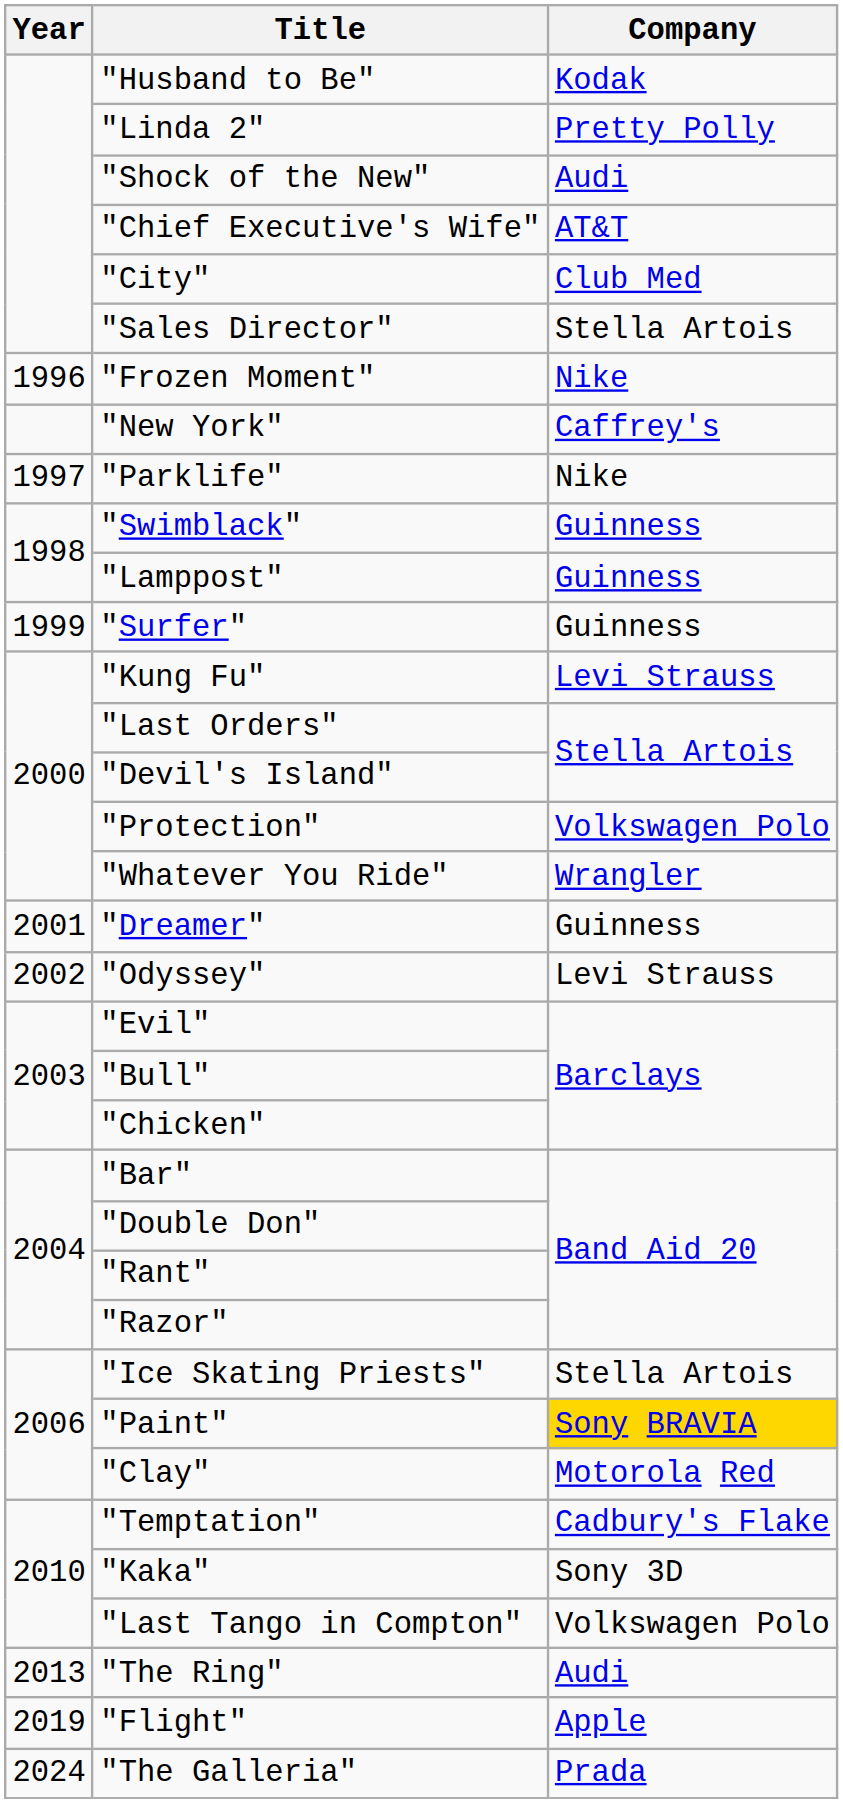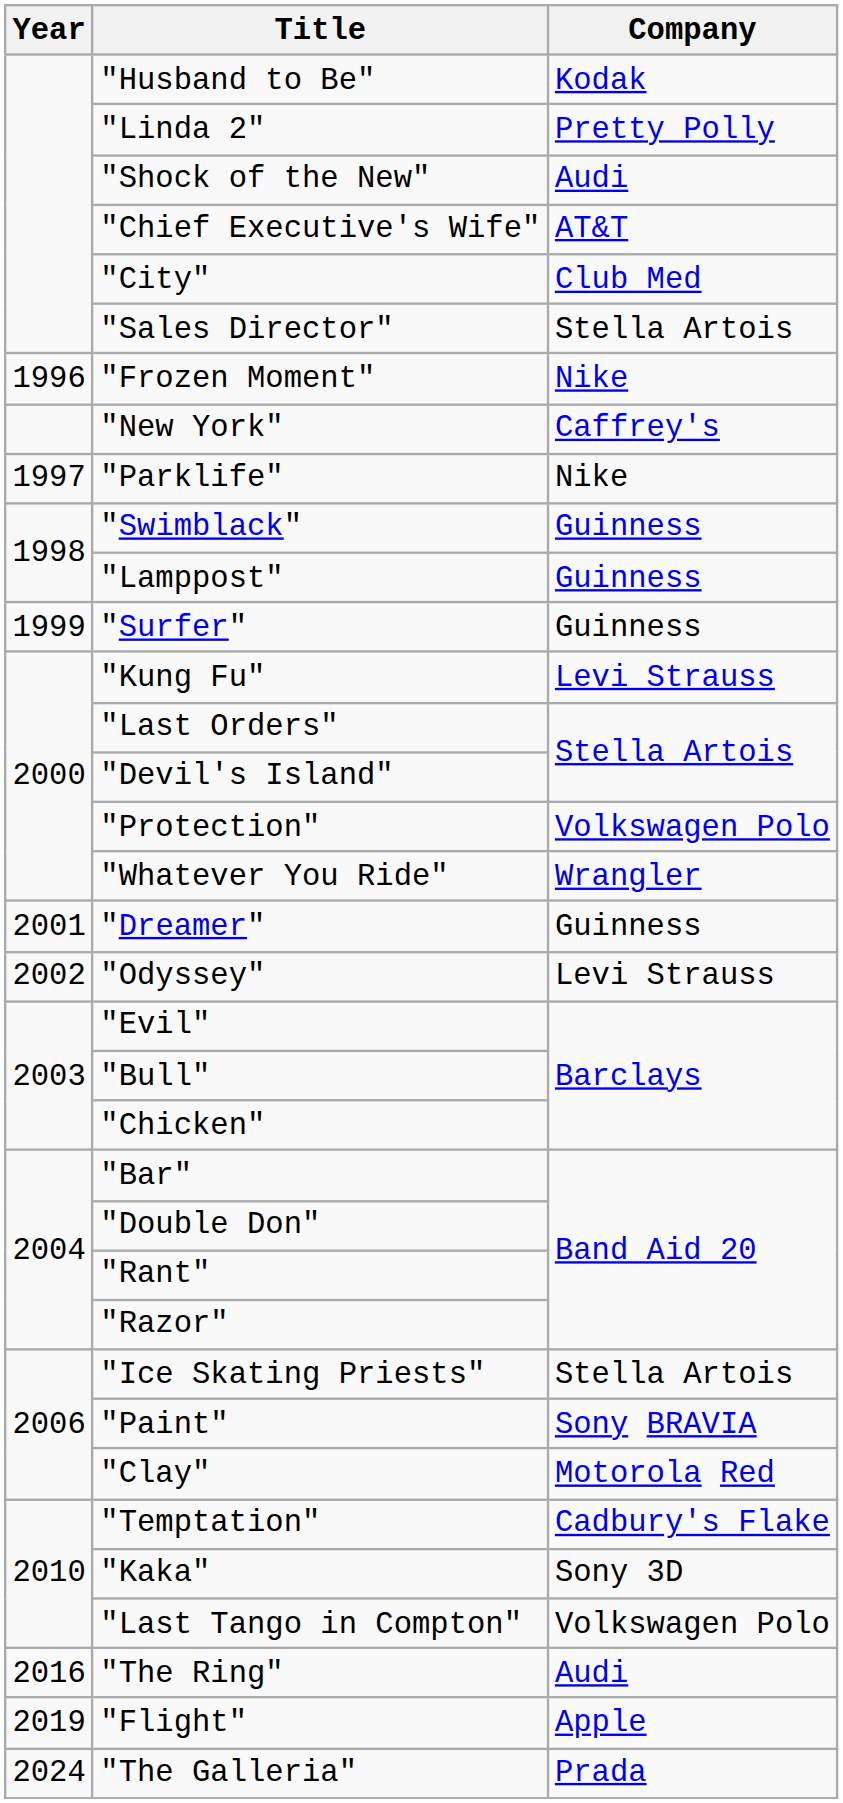 <table class="wikitable">
 <tr>
 <th>Year</th>
 <th>Title</th>
 <th>Company</th>
 </tr>
 <tr>
 <td rowspan=6></td>
 <td>"Husband to Be"</td>
 <td><a href='#'>Kodak</a></td>
 </tr>
 <tr>
 <td>"Linda 2"</td>
 <td><a href='#'>Pretty Polly</a></td>
 </tr>
 <tr>
 <td>"Shock of the New"</td>
 <td><a href='#'>Audi</a></td>
 </tr>
 <tr>
 <td>"Chief Executive's Wife"</td>
 <td><a href='#'>AT&T</a></td>
 </tr>
 <tr>
 <td>"City"</td>
 <td><a href='#'>Club Med</a></td>
 </tr>
 <tr>
 <td>"Sales Director"</td>
 <td>Stella Artois</td>
 </tr>
 <tr>
 <td>1996</td>
 <td>"Frozen Moment"</td>
 <td><a href='#'>Nike</a></td>
 </tr>
 <tr>
 <td></td>
 <td>"New York"</td>
 <td><a href='#'>Caffrey's</a></td>
 </tr>
 <tr>
 <td>1997</td>
 <td>"Parklife"</td>
 <td>Nike</td>
 </tr>
 <tr>
 <td rowspan=2>1998</td>
 <td>"<a href='#'>Swimblack</a>"</td>
 <td><a href='#'>Guinness</a></td>
 </tr>
 <tr>
 <td>"Lamppost"</td>
 <td><a href='#'>Guinness</a></td>
 </tr>
 <tr>
 <td>1999</td>
 <td>"<a href='#'>Surfer</a>"</td>
 <td>Guinness</td>
 </tr>
 <tr>
 <td rowspan=5>2000</td>
 <td>"Kung Fu"</td>
 <td><a href='#'>Levi Strauss</a></td>
 </tr>
 <tr>
 <td>"Last Orders"</td>
 <td rowspan=2><a href='#'>Stella Artois</a></td>
 </tr>
 <tr>
 <td>"Devil's Island"</td>
 </tr>
 <tr>
 <td>"Protection"</td>
 <td><a href='#'>Volkswagen Polo</a></td>
 </tr>
 <tr>
 <td>"Whatever You Ride"</td>
 <td><a href='#'>Wrangler</a></td>
 </tr>
 <tr>
 <td>2001</td>
 <td>"<a href='#'>Dreamer</a>"</td>
 <td>Guinness</td>
 </tr>
 <tr>
 <td>2002</td>
 <td>"Odyssey"</td>
 <td>Levi Strauss</td>
 </tr>
 <tr>
 <td rowspan=3>2003</td>
 <td>"Evil"</td>
 <td rowspan=3><a href='#'>Barclays</a></td>
 </tr>
 <tr>
 <td>"Bull"</td>
 </tr>
 <tr>
 <td>"Chicken"</td>
 </tr>
 <tr>
 <td rowspan=4>2004</td>
 <td>"Bar"</td>
 <td rowspan=4><a href='#'>Band Aid 20</a></td>
 </tr>
 <tr>
 <td>"Double Don"</td>
 </tr>
 <tr>
 <td>"Rant"</td>
 </tr>
 <tr>
 <td>"Razor"</td>
 </tr>
 <tr>
 <td rowspan=3>2006</td>
 <td>"Ice Skating Priests"</td>
 <td>Stella Artois</td>
 </tr>
 <tr>
 <td>"Paint"</td>
-<td style="background: gold;"><a href='#'>Sony</a> <a href='#'>BRAVIA</a></td>
+<td><a href='#'>Sony</a> <a href='#'>BRAVIA</a></td>
 </tr>
 <tr>
 <td>"Clay"</td>
 <td><a href='#'>Motorola</a> <a href='#'>Red</a></td>
 </tr>
 <tr>
 <td rowspan=3>2010</td>
 <td>"Temptation"</td>
 <td><a href='#'>Cadbury's Flake</a></td>
 </tr>
 <tr>
 <td>"Kaka"</td>
 <td>Sony 3D</td>
 </tr>
 <tr>
 <td>"Last Tango in Compton"</td>
 <td>Volkswagen Polo</td>
 </tr>
 <tr>
-<td>2013</td>
+<td>2016</td>
 <td>"The Ring"</td>
 <td><a href='#'>Audi</a></td>
 </tr>
 <tr>
 <td>2019</td>
 <td>"Flight"</td>
 <td><a href='#'>Apple</a></td>
 </tr>
 <tr>
 <td>2024</td>
 <td>"The Galleria"</td>
 <td><a href='#'>Prada</a></td>
 </tr>
 </table>
